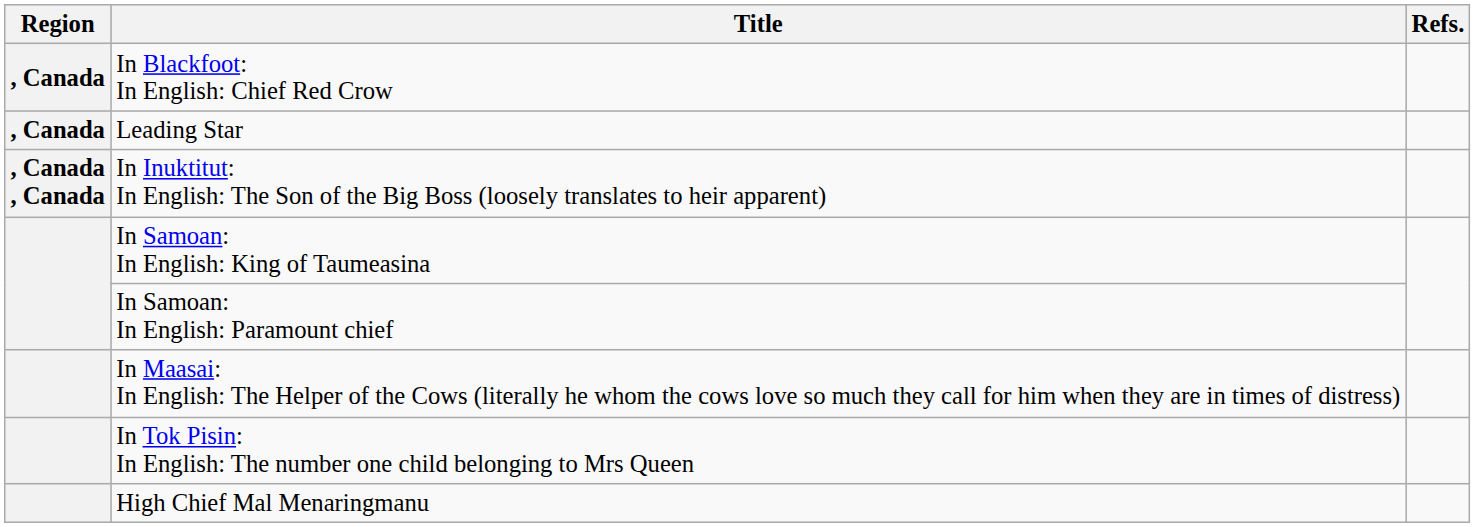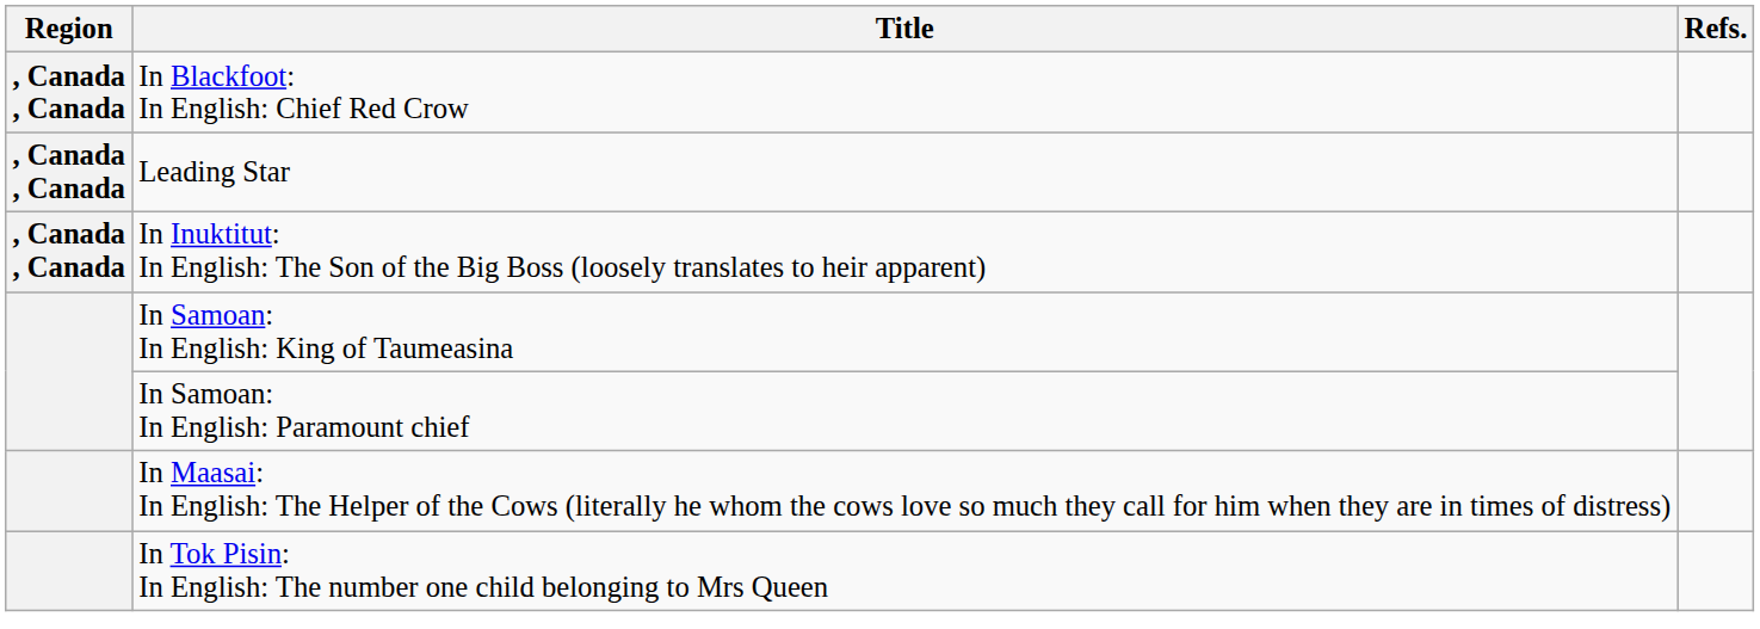 <table class="wikitable plainrowheaders">
 <tr>
 <th>Region</th>
 <th>Title</th>
 <th>Refs.</th>
 </tr>
 <tr>
-<th scope="row">, Canada</th>
+<th scope="row">, Canada<br>, Canada</th>
 <td>In <a href='#'>Blackfoot</a>: <br>In English: Chief Red Crow</td>
 <td></td>
 </tr>
 <tr>
-<th scope="row">, Canada</th>
+<th scope="row">, Canada<br>, Canada</th>
 <td>Leading Star</td>
 <td></td>
 </tr>
 <tr>
 <th scope="row">, Canada<br>, Canada</th>
 <td>In <a href='#'>Inuktitut</a>:  <br>In English: The Son of the Big Boss (loosely translates to heir apparent)</td>
 <td></td>
 </tr>
 <tr>
 <th scope="row" rowspan="2"></th>
 <td>In <a href='#'>Samoan</a>: <br>In English: King of Taumeasina</td>
 <td rowspan="2"></td>
 </tr>
 <tr>
 <td>In Samoan: <br>In English: Paramount chief</td>
 </tr>
 <tr>
 <th scope="row"></th>
 <td>In <a href='#'>Maasai</a>: <br>In English: The Helper of the Cows (literally he whom the cows love so much they call for him when they are in times of distress)</td>
 <td></td>
 </tr>
 <tr>
 <th scope="row"></th>
 <td>In <a href='#'>Tok Pisin</a>:  <br>In English: The number one child belonging to Mrs Queen</td>
 <td></td>
 </tr>
-<tr>
-<th scope="row"></th>
-<td>High Chief Mal Menaringmanu</td>
-<td></td>
-</tr>
 </table>
